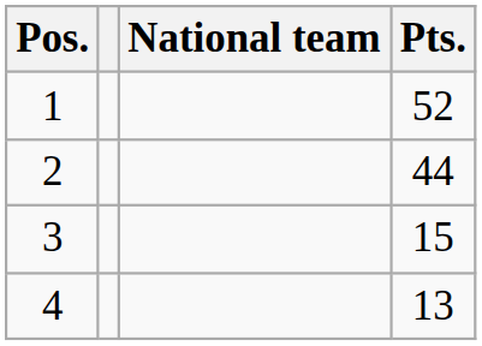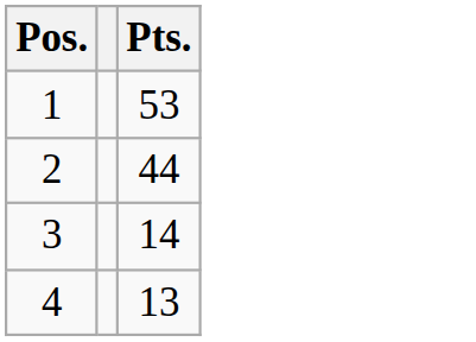 <table class=wikitable>
 <tr>
 <th>Pos.</th>
 <th></th>
-<th>National team</th>
 <th>Pts.</th>
 </tr>
 <tr align=center>
 <td>1</td>
 <td></td>
-<td align=left></td>
-<td>52</td>
+<td>53</td>
 </tr>
 <tr align=center>
 <td>2</td>
 <td></td>
-<td align=left></td>
 <td>44</td>
 </tr>
 <tr align=center>
 <td>3</td>
 <td></td>
-<td align=left></td>
-<td>15</td>
+<td>14</td>
 </tr>
 <tr align=center>
 <td>4</td>
 <td></td>
-<td align=left></td>
 <td>13</td>
 </tr>
 </table>
